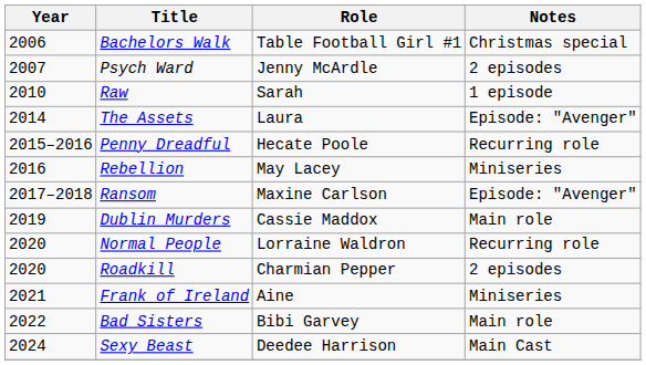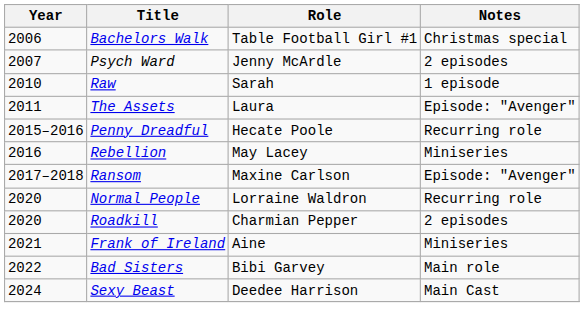 <table class="wikitable sortable">
 <tr>
 <th>Year</th>
 <th>Title</th>
 <th>Role</th>
 <th>Notes</th>
 </tr>
 <tr>
 <td>2006</td>
 <td><em><a href='#'>Bachelors Walk</a></em></td>
 <td>Table Football Girl #1</td>
 <td>Christmas special</td>
 </tr>
 <tr>
 <td>2007</td>
 <td><em>Psych Ward</em></td>
 <td>Jenny McArdle</td>
 <td>2 episodes</td>
 </tr>
 <tr>
 <td>2010</td>
 <td><em><a href='#'>Raw</a></em></td>
 <td>Sarah</td>
 <td>1 episode</td>
 </tr>
 <tr>
-<td>2014</td>
+<td>2011</td>
 <td><em><a href='#'>The Assets</a></em></td>
 <td>Laura</td>
 <td>Episode: "Avenger"</td>
 </tr>
 <tr>
 <td>2015–2016</td>
 <td><em><a href='#'>Penny Dreadful</a></em></td>
 <td>Hecate Poole</td>
 <td>Recurring role</td>
 </tr>
 <tr>
 <td>2016</td>
 <td><em><a href='#'>Rebellion</a></em></td>
 <td>May Lacey</td>
 <td>Miniseries</td>
 </tr>
 <tr>
 <td>2017–2018</td>
 <td><em><a href='#'>Ransom</a></em></td>
 <td>Maxine Carlson</td>
 <td>Episode: "Avenger"</td>
-</tr>
-<tr>
-<td>2019</td>
-<td><em><a href='#'>Dublin Murders</a></em></td>
-<td>Cassie Maddox</td>
-<td>Main role</td>
 </tr>
 <tr>
 <td>2020</td>
 <td><em><a href='#'>Normal People</a></em></td>
 <td>Lorraine Waldron</td>
 <td>Recurring role</td>
 </tr>
 <tr>
 <td>2020</td>
 <td><em><a href='#'>Roadkill</a></em></td>
 <td>Charmian Pepper</td>
 <td>2 episodes</td>
 </tr>
 <tr>
 <td>2021</td>
 <td><em><a href='#'>Frank of Ireland</a></em></td>
 <td>Aine</td>
 <td>Miniseries</td>
 </tr>
 <tr>
 <td>2022</td>
 <td><em><a href='#'>Bad Sisters</a></em></td>
 <td>Bibi Garvey</td>
 <td>Main role</td>
 </tr>
 <tr>
 <td>2024</td>
 <td><em><a href='#'>Sexy Beast</a></em></td>
 <td>Deedee Harrison</td>
 <td>Main Cast</td>
 </tr>
 <tr>
 </tr>
 </table>
